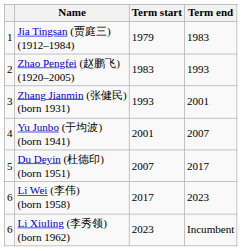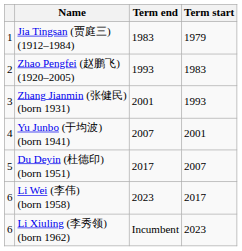 <table class="wikitable">
 <tr>
 <th></th>
 <th>Name</th>
+<th>Term end</th>
 <th>Term start</th>
-<th>Term end</th>
 </tr>
 <tr>
 <td>1</td>
 <td><a href='#'>Jia Tingsan</a> (贾庭三)<br>(1912–1984)</td>
+<td>1983</td>
 <td>1979</td>
-<td>1983</td>
 </tr>
 <tr>
 <td>2</td>
 <td><a href='#'>Zhao Pengfei</a> (赵鹏飞)<br>(1920–2005)</td>
+<td>1993</td>
 <td>1983</td>
-<td>1993</td>
 </tr>
 <tr>
 <td>3</td>
 <td><a href='#'>Zhang Jianmin</a> (张健民)<br>(born 1931)</td>
+<td>2001</td>
 <td>1993</td>
-<td>2001</td>
 </tr>
 <tr>
 <td>4</td>
 <td><a href='#'>Yu Junbo</a> (于均波)<br>(born 1941)</td>
+<td>2007</td>
 <td>2001</td>
-<td>2007</td>
 </tr>
 <tr>
 <td>5</td>
 <td><a href='#'>Du Deyin</a> (杜德印)<br>(born 1951)</td>
+<td>2017</td>
 <td>2007</td>
+</tr>
+<tr>
+<td>6</td>
+<td><a href='#'>Li Wei</a> (李伟)<br>(born 1958)</td>
+<td>2023</td>
 <td>2017</td>
 </tr>
 <tr>
 <td>6</td>
-<td><a href='#'>Li Wei</a> (李伟)<br>(born 1958)</td>
-<td>2017</td>
+<td><a href='#'>Li Xiuling</a> (李秀领)<br>(born 1962)</td>
+<td>Incumbent</td>
 <td>2023</td>
 </tr>
-<tr>
-<td>6</td>
-<td><a href='#'>Li Xiuling</a> (李秀领)<br>(born 1962)</td>
-<td>2023</td>
-<td>Incumbent</td>
-</tr>
 </table>
